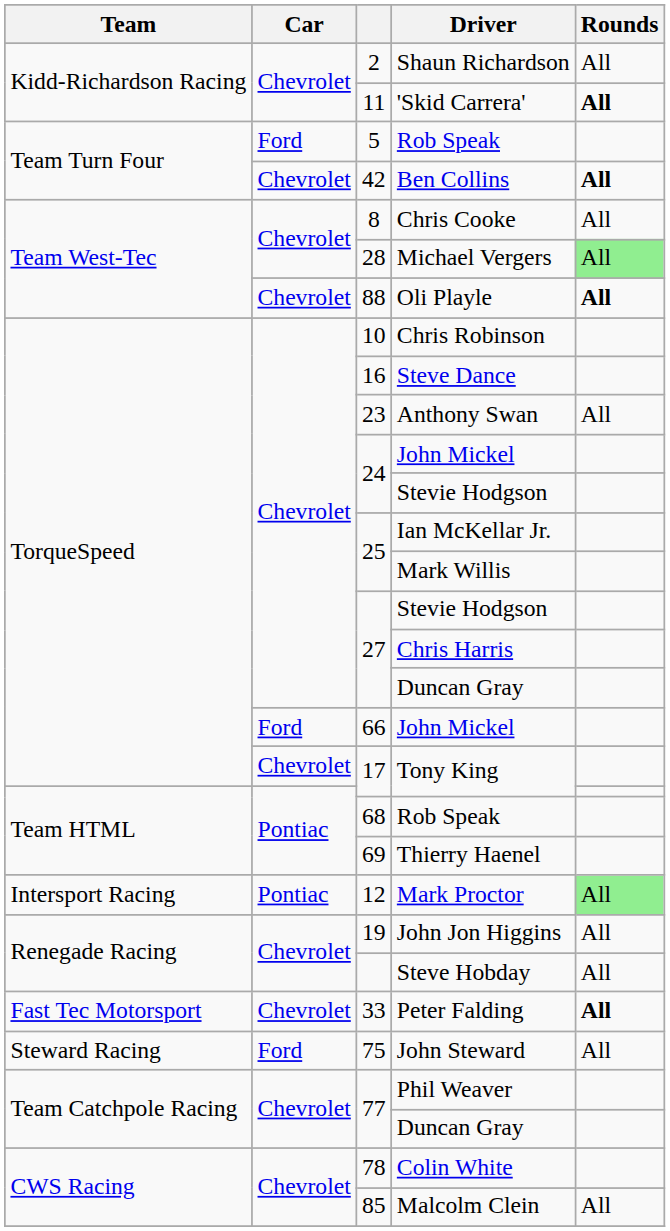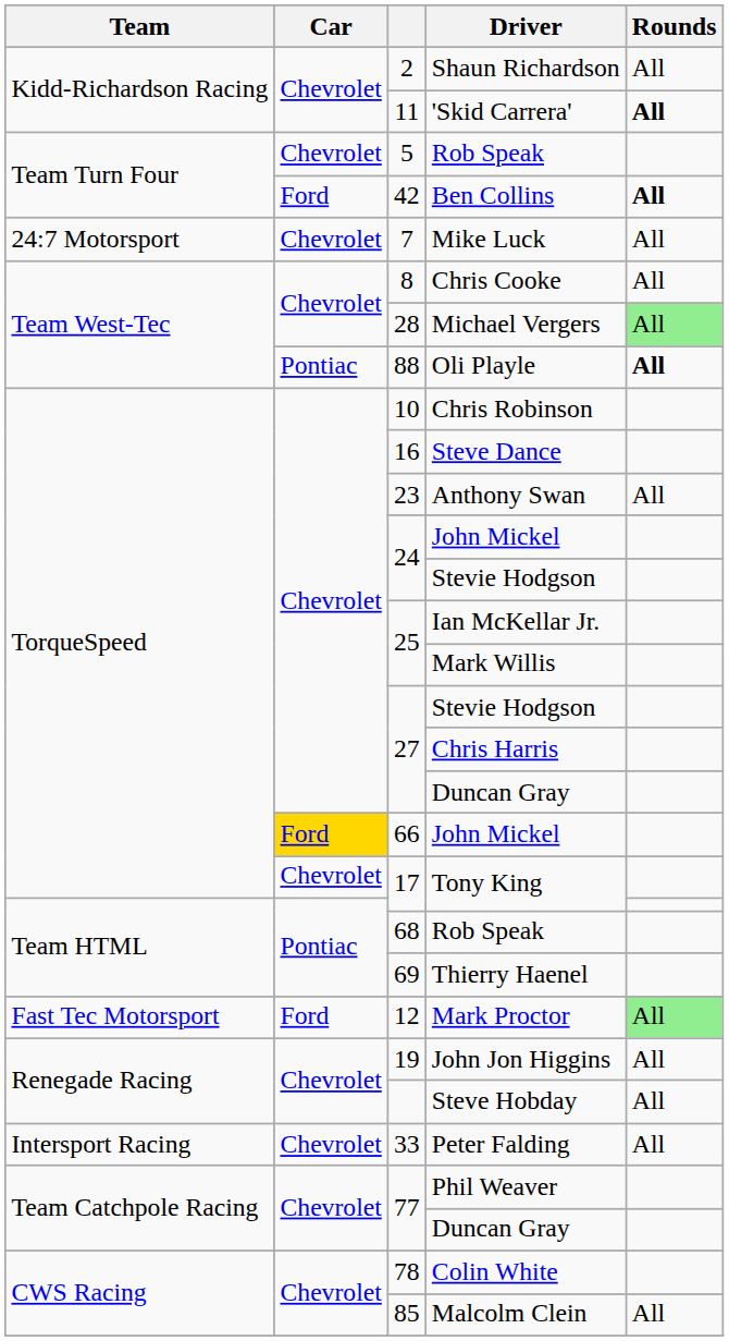 <table class="wikitable" style="font-size: 85%">
 <tr>
 <th>Team</th>
 <th>Car</th>
 <th></th>
 <th>Driver</th>
 <th>Rounds</th>
 </tr>
 <tr>
 <td rowspan=2>Kidd-Richardson Racing</td>
 <td rowspan=2><a href='#'>Chevrolet</a></td>
 <td align=center>2</td>
 <td> Shaun Richardson</td>
 <td>All</td>
 </tr>
 <tr>
 <td align=center>11</td>
 <td> 'Skid Carrera'</td>
 <td><strong>All</strong></td>
 </tr>
 <tr>
 <td rowspan=2>Team Turn Four</td>
-<td><a href='#'>Ford</a></td>
+<td><a href='#'>Chevrolet</a></td>
 <td align=center>5</td>
 <td> <a href='#'>Rob Speak</a></td>
 <td></td>
 </tr>
 <tr>
-<td><a href='#'>Chevrolet</a></td>
+<td><a href='#'>Ford</a></td>
 <td align=center>42</td>
 <td> <a href='#'>Ben Collins</a></td>
 <td><strong>All</strong></td>
+</tr>
+<tr>
+<td>24:7 Motorsport</td>
+<td><a href='#'>Chevrolet</a></td>
+<td align=center>7</td>
+<td> Mike Luck</td>
+<td>All</td>
 </tr>
 <tr>
 <td rowspan=3><a href='#'>Team West-Tec</a></td>
 <td rowspan=2><a href='#'>Chevrolet</a></td>
 <td align=center>8</td>
 <td> Chris Cooke</td>
 <td>All</td>
 </tr>
 <tr>
 <td align=center>28</td>
 <td> Michael Vergers</td>
 <td style="background: lightgreen;">All</td>
 </tr>
 <tr>
-<td><a href='#'>Chevrolet</a></td>
+<td><a href='#'>Pontiac</a></td>
 <td align=center>88</td>
 <td> Oli Playle</td>
 <td><strong>All</strong></td>
 </tr>
 <tr>
 <td rowspan=12>TorqueSpeed</td>
 <td rowspan=10><a href='#'>Chevrolet</a></td>
 <td align=center>10</td>
 <td> Chris Robinson</td>
 <td></td>
 </tr>
 <tr>
 <td align=center>16</td>
 <td> <a href='#'>Steve Dance</a></td>
 <td></td>
 </tr>
 <tr>
 <td align=center>23</td>
 <td> Anthony Swan</td>
 <td>All</td>
 </tr>
 <tr>
 <td align=center rowspan=2>24</td>
 <td> <a href='#'>John Mickel</a></td>
 <td></td>
 </tr>
 <tr>
 <td> Stevie Hodgson</td>
 <td></td>
 </tr>
 <tr>
 <td align=center rowspan=2>25</td>
 <td> Ian McKellar Jr.</td>
 <td></td>
 </tr>
 <tr>
 <td> Mark Willis</td>
 <td></td>
 </tr>
 <tr>
 <td align=center rowspan=3>27</td>
 <td> Stevie Hodgson</td>
 <td></td>
 </tr>
 <tr>
 <td> <a href='#'>Chris Harris</a></td>
 <td></td>
 </tr>
 <tr>
 <td> Duncan Gray</td>
 <td></td>
 </tr>
 <tr>
-<td><a href='#'>Ford</a></td>
+<td style="background: gold;"><a href='#'>Ford</a></td>
 <td align=center>66</td>
 <td> <a href='#'>John Mickel</a></td>
 <td></td>
 </tr>
 <tr>
 <td><a href='#'>Chevrolet</a></td>
 <td align=center rowspan=2>17</td>
 <td rowspan=2> Tony King</td>
 <td></td>
 </tr>
 <tr>
 <td rowspan=3>Team HTML</td>
 <td rowspan=3><a href='#'>Pontiac</a></td>
 <td></td>
 </tr>
 <tr>
 <td align=center>68</td>
 <td> Rob Speak</td>
 <td></td>
 </tr>
 <tr>
 <td align=center>69</td>
 <td> Thierry Haenel</td>
 <td></td>
 </tr>
 <tr>
-<td>Intersport Racing</td>
-<td><a href='#'>Pontiac</a></td>
+<td><a href='#'>Fast Tec Motorsport</a></td>
+<td><a href='#'>Ford</a></td>
 <td align=center>12</td>
 <td> <a href='#'>Mark Proctor</a></td>
 <td style="background: lightgreen;">All</td>
 </tr>
 <tr>
 <td rowspan=2>Renegade Racing</td>
 <td rowspan=2><a href='#'>Chevrolet</a></td>
 <td align=center>19</td>
 <td> John Jon Higgins</td>
 <td>All</td>
 </tr>
 <tr>
 <td align=center></td>
 <td> Steve Hobday</td>
 <td>All</td>
 </tr>
 <tr>
-<td><a href='#'>Fast Tec Motorsport</a></td>
+<td>Intersport Racing</td>
 <td><a href='#'>Chevrolet</a></td>
 <td align=center>33</td>
 <td> Peter Falding</td>
-<td><strong>All</strong></td>
-</tr>
-<tr>
-<td>Steward Racing</td>
-<td><a href='#'>Ford</a></td>
-<td align=center>75</td>
-<td> John Steward</td>
 <td>All</td>
 </tr>
 <tr>
 <td rowspan=2>Team Catchpole Racing</td>
 <td rowspan=2><a href='#'>Chevrolet</a></td>
 <td align=center rowspan=2>77</td>
 <td> Phil Weaver</td>
 <td></td>
 </tr>
 <tr>
 <td> Duncan Gray</td>
 <td></td>
 </tr>
 <tr>
 <td rowspan=2><a href='#'>CWS Racing</a></td>
 <td rowspan=2><a href='#'>Chevrolet</a></td>
 <td align=center>78</td>
 <td> <a href='#'>Colin White</a></td>
 <td></td>
 </tr>
 <tr>
 <td align=center>85</td>
 <td> Malcolm Clein</td>
 <td>All</td>
 </tr>
 <tr>
 </tr>
 </table>
